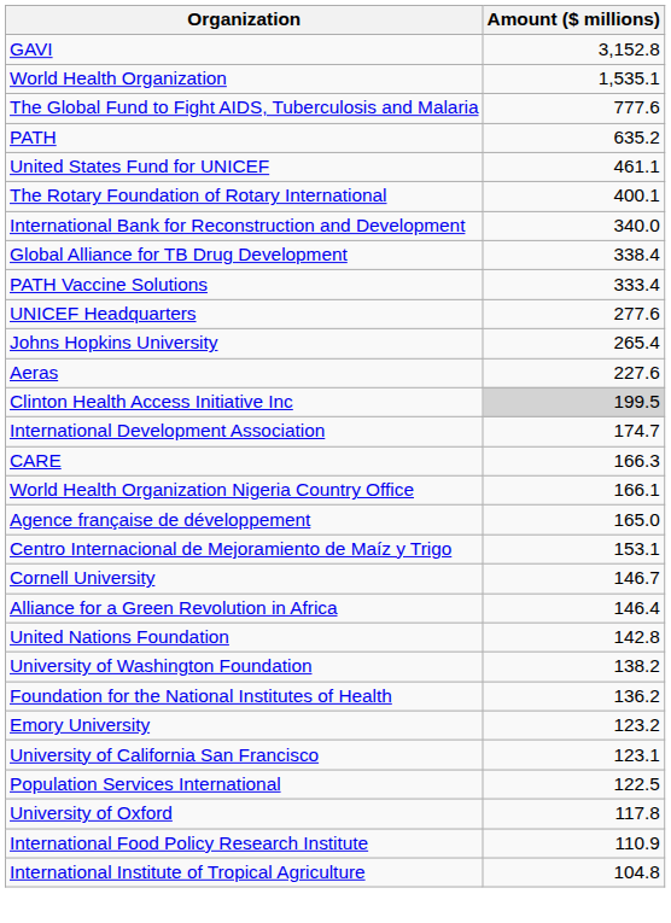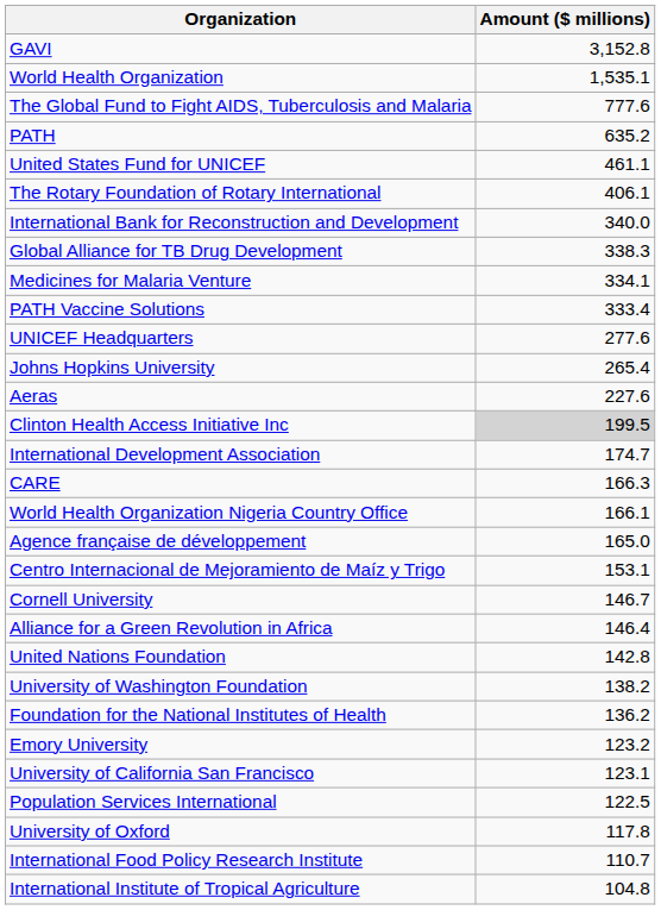 <table class="sortable wikitable">
 <tr>
 <th>Organization</th>
 <th>Amount ($ millions)</th>
 </tr>
 <tr>
 <td><a href='#'>GAVI</a></td>
 <td style="text-align:right;">3,152.8</td>
 </tr>
 <tr>
 <td><a href='#'>World Health Organization</a></td>
 <td style="text-align:right;">1,535.1</td>
 </tr>
 <tr>
 <td><a href='#'>The Global Fund to Fight AIDS, Tuberculosis and Malaria</a></td>
 <td style="text-align:right;">777.6</td>
 </tr>
 <tr>
 <td><a href='#'>PATH</a></td>
 <td style="text-align:right;">635.2</td>
 </tr>
 <tr>
 <td><a href='#'>United States Fund for UNICEF</a></td>
 <td style="text-align:right;">461.1</td>
 </tr>
 <tr>
 <td><a href='#'>The Rotary Foundation of Rotary International</a></td>
-<td style="text-align:right;">400.1</td>
+<td style="text-align:right;">406.1</td>
 </tr>
 <tr>
 <td><a href='#'>International Bank for Reconstruction and Development</a></td>
 <td style="text-align:right;">340.0</td>
 </tr>
 <tr>
 <td><a href='#'>Global Alliance for TB Drug Development</a></td>
-<td style="text-align:right;">338.4</td>
+<td style="text-align:right;">338.3</td>
+</tr>
+<tr>
+<td><a href='#'>Medicines for Malaria Venture</a></td>
+<td style="text-align:right;">334.1</td>
 </tr>
 <tr>
 <td><a href='#'>PATH Vaccine Solutions</a></td>
 <td style="text-align:right;">333.4</td>
 </tr>
 <tr>
 <td><a href='#'>UNICEF Headquarters</a></td>
 <td style="text-align:right;">277.6</td>
 </tr>
 <tr>
 <td><a href='#'>Johns Hopkins University</a></td>
 <td style="text-align:right;">265.4</td>
 </tr>
 <tr>
 <td><a href='#'>Aeras</a></td>
 <td style="text-align:right;">227.6</td>
 </tr>
 <tr>
 <td><a href='#'>Clinton Health Access Initiative Inc</a></td>
 <td style="background: lightgrey; text-align:right;">199.5</td>
 </tr>
 <tr>
 <td><a href='#'>International Development Association</a></td>
 <td style="text-align:right;">174.7</td>
 </tr>
 <tr>
 <td><a href='#'>CARE</a></td>
 <td style="text-align:right;">166.3</td>
 </tr>
 <tr>
 <td><a href='#'>World Health Organization Nigeria Country Office</a></td>
 <td style="text-align:right;">166.1</td>
 </tr>
 <tr>
 <td><a href='#'>Agence française de développement</a></td>
 <td style="text-align:right;">165.0</td>
 </tr>
 <tr>
 <td><a href='#'>Centro Internacional de Mejoramiento de Maíz y Trigo</a></td>
 <td style="text-align:right;">153.1</td>
 </tr>
 <tr>
 <td><a href='#'>Cornell University</a></td>
 <td style="text-align:right;">146.7</td>
 </tr>
 <tr>
 <td><a href='#'>Alliance for a Green Revolution in Africa</a></td>
 <td style="text-align:right;">146.4</td>
 </tr>
 <tr>
 <td><a href='#'>United Nations Foundation</a></td>
 <td style="text-align:right;">142.8</td>
 </tr>
 <tr>
 <td><a href='#'>University of Washington Foundation</a></td>
 <td style="text-align:right;">138.2</td>
 </tr>
 <tr>
 <td><a href='#'>Foundation for the National Institutes of Health</a></td>
 <td style="text-align:right;">136.2</td>
 </tr>
 <tr>
 <td><a href='#'>Emory University</a></td>
 <td style="text-align:right;">123.2</td>
 </tr>
 <tr>
 <td><a href='#'>University of California San Francisco</a></td>
 <td style="text-align:right;">123.1</td>
 </tr>
 <tr>
 <td><a href='#'>Population Services International</a></td>
 <td style="text-align:right;">122.5</td>
 </tr>
 <tr>
 <td><a href='#'>University of Oxford</a></td>
 <td style="text-align:right;">117.8</td>
 </tr>
 <tr>
 <td><a href='#'>International Food Policy Research Institute</a></td>
-<td style="text-align:right;">110.9</td>
+<td style="text-align:right;">110.7</td>
 </tr>
 <tr>
 <td><a href='#'>International Institute of Tropical Agriculture</a></td>
 <td style="text-align:right;">104.8</td>
 </tr>
 </table>
